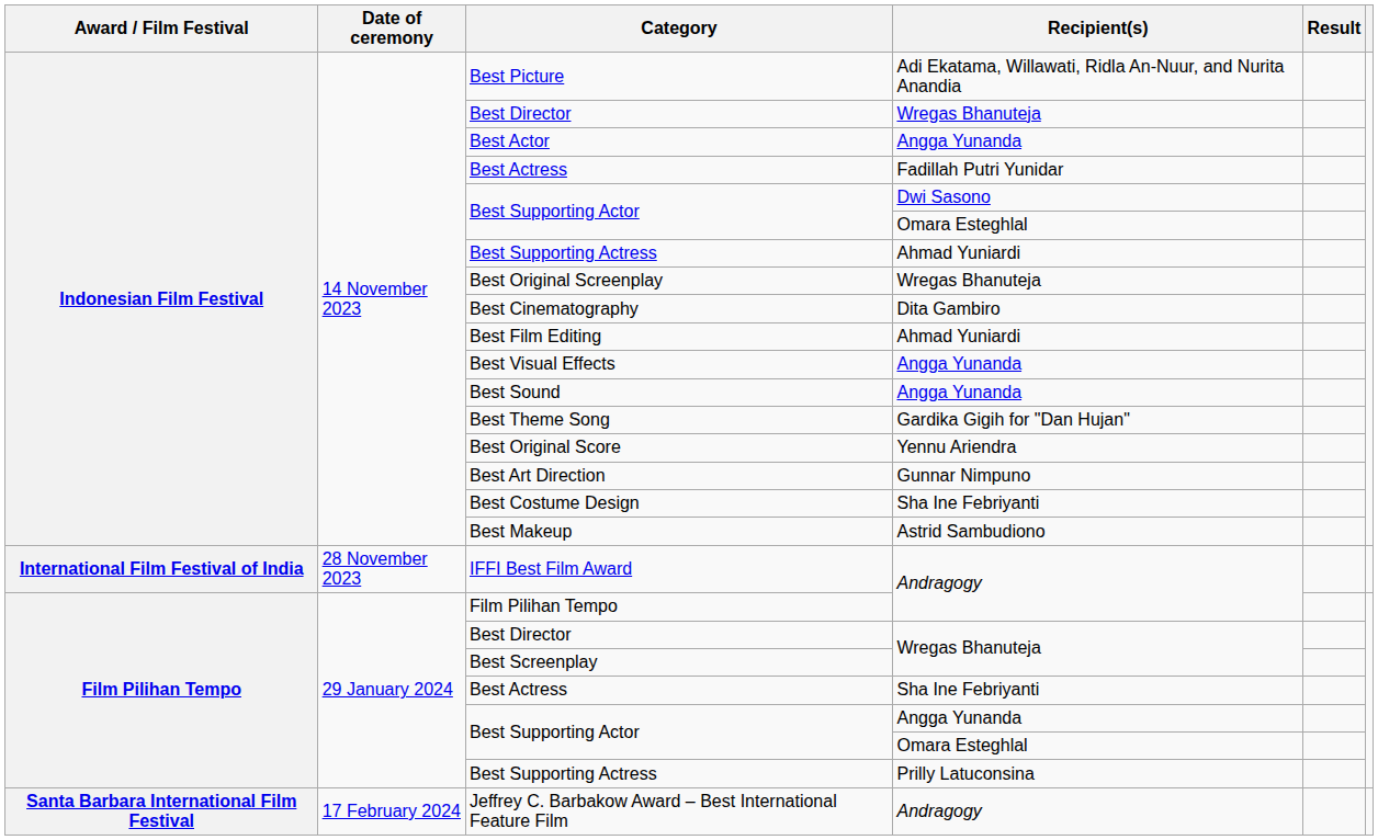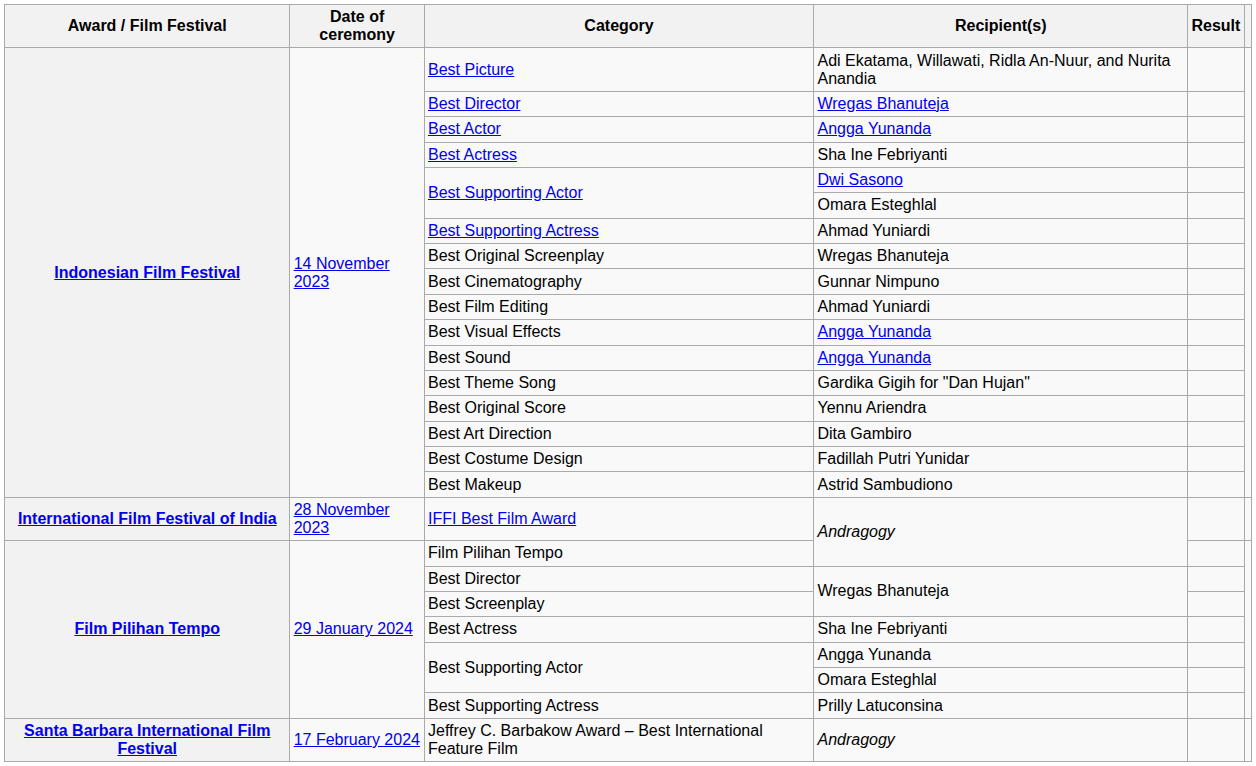 <table class="wikitable sortable plainrowheaders">
 <tr>
 <th scope="col">Award / Film Festival</th>
 <th scope="col">Date of ceremony</th>
 <th scope="col">Category</th>
 <th scope="col">Recipient(s)</th>
 <th scope="col">Result</th>
 <th scope="col" class="unsortable"></th>
 </tr>
 <tr>
 <th scope="row" rowspan="17"><a href='#'>Indonesian Film Festival</a></th>
 <td rowspan="17"><a href='#'>14 November 2023</a></td>
 <td><a href='#'>Best Picture</a></td>
 <td>Adi Ekatama, Willawati, Ridla An-Nuur, and Nurita Anandia</td>
 <td></td>
 <td align="center" rowspan="17"></td>
 </tr>
 <tr>
 <td><a href='#'>Best Director</a></td>
 <td><a href='#'>Wregas Bhanuteja</a></td>
 <td></td>
 </tr>
 <tr>
 <td><a href='#'>Best Actor</a></td>
 <td><a href='#'>Angga Yunanda</a></td>
 <td></td>
 </tr>
 <tr>
 <td><a href='#'>Best Actress</a></td>
-<td>Fadillah Putri Yunidar</td>
+<td>Sha Ine Febriyanti</td>
 <td></td>
 </tr>
 <tr>
 <td rowspan="2"><a href='#'>Best Supporting Actor</a></td>
 <td><a href='#'>Dwi Sasono</a></td>
 <td></td>
 </tr>
 <tr>
 <td>Omara Esteghlal</td>
 <td></td>
 </tr>
 <tr>
 <td><a href='#'>Best Supporting Actress</a></td>
 <td>Ahmad Yuniardi</td>
 <td></td>
 </tr>
 <tr>
 <td>Best Original Screenplay</td>
 <td>Wregas Bhanuteja</td>
 <td></td>
 </tr>
 <tr>
 <td>Best Cinematography</td>
-<td>Dita Gambiro</td>
+<td>Gunnar Nimpuno</td>
 <td></td>
 </tr>
 <tr>
 <td>Best Film Editing</td>
 <td>Ahmad Yuniardi</td>
 <td></td>
 </tr>
 <tr>
 <td>Best Visual Effects</td>
 <td><a href='#'>Angga Yunanda</a></td>
 <td></td>
 </tr>
 <tr>
 <td>Best Sound</td>
 <td><a href='#'>Angga Yunanda</a></td>
 <td></td>
 </tr>
 <tr>
 <td>Best Theme Song</td>
 <td>Gardika Gigih for "Dan Hujan"</td>
 <td></td>
 </tr>
 <tr>
 <td>Best Original Score</td>
 <td>Yennu Ariendra</td>
 <td></td>
 </tr>
 <tr>
 <td>Best Art Direction</td>
-<td>Gunnar Nimpuno</td>
+<td>Dita Gambiro</td>
 <td></td>
 </tr>
 <tr>
 <td>Best Costume Design</td>
-<td>Sha Ine Febriyanti</td>
+<td>Fadillah Putri Yunidar</td>
 <td></td>
 </tr>
 <tr>
 <td>Best Makeup</td>
 <td>Astrid Sambudiono</td>
 <td></td>
 </tr>
 <tr>
 <th rowspan="1" scope="row"><a href='#'>International Film Festival of India</a></th>
 <td><a href='#'>28 November 2023</a></td>
 <td><a href='#'>IFFI Best Film Award</a></td>
 <td rowspan="2"><em>Andragogy</em></td>
 <td></td>
 <td style="text-align:center;"></td>
 </tr>
 <tr>
 <th scope="row" rowspan="7"><a href='#'>Film Pilihan Tempo</a></th>
 <td rowspan="7"><a href='#'>29 January 2024</a></td>
 <td>Film Pilihan Tempo</td>
 <td></td>
 <td align="center" rowspan="7"></td>
 </tr>
 <tr>
 <td>Best Director</td>
 <td rowspan="2">Wregas Bhanuteja</td>
 <td></td>
 </tr>
 <tr>
 <td>Best Screenplay</td>
 <td></td>
 </tr>
 <tr>
 <td>Best Actress</td>
 <td>Sha Ine Febriyanti</td>
 <td></td>
 </tr>
 <tr>
 <td rowspan="2">Best Supporting Actor</td>
 <td>Angga Yunanda</td>
 <td></td>
 </tr>
 <tr>
 <td>Omara Esteghlal</td>
 <td></td>
 </tr>
 <tr>
 <td>Best Supporting Actress</td>
 <td>Prilly Latuconsina</td>
 <td></td>
 </tr>
 <tr>
 <th rowspan="1" scope="row"><a href='#'>Santa Barbara International Film Festival</a></th>
 <td><a href='#'>17 February 2024</a></td>
 <td>Jeffrey C. Barbakow Award – Best International Feature Film</td>
 <td><em>Andragogy</em></td>
 <td></td>
 <td style="text-align:center;"></td>
 </tr>
 <tr>
 </tr>
 </table>
